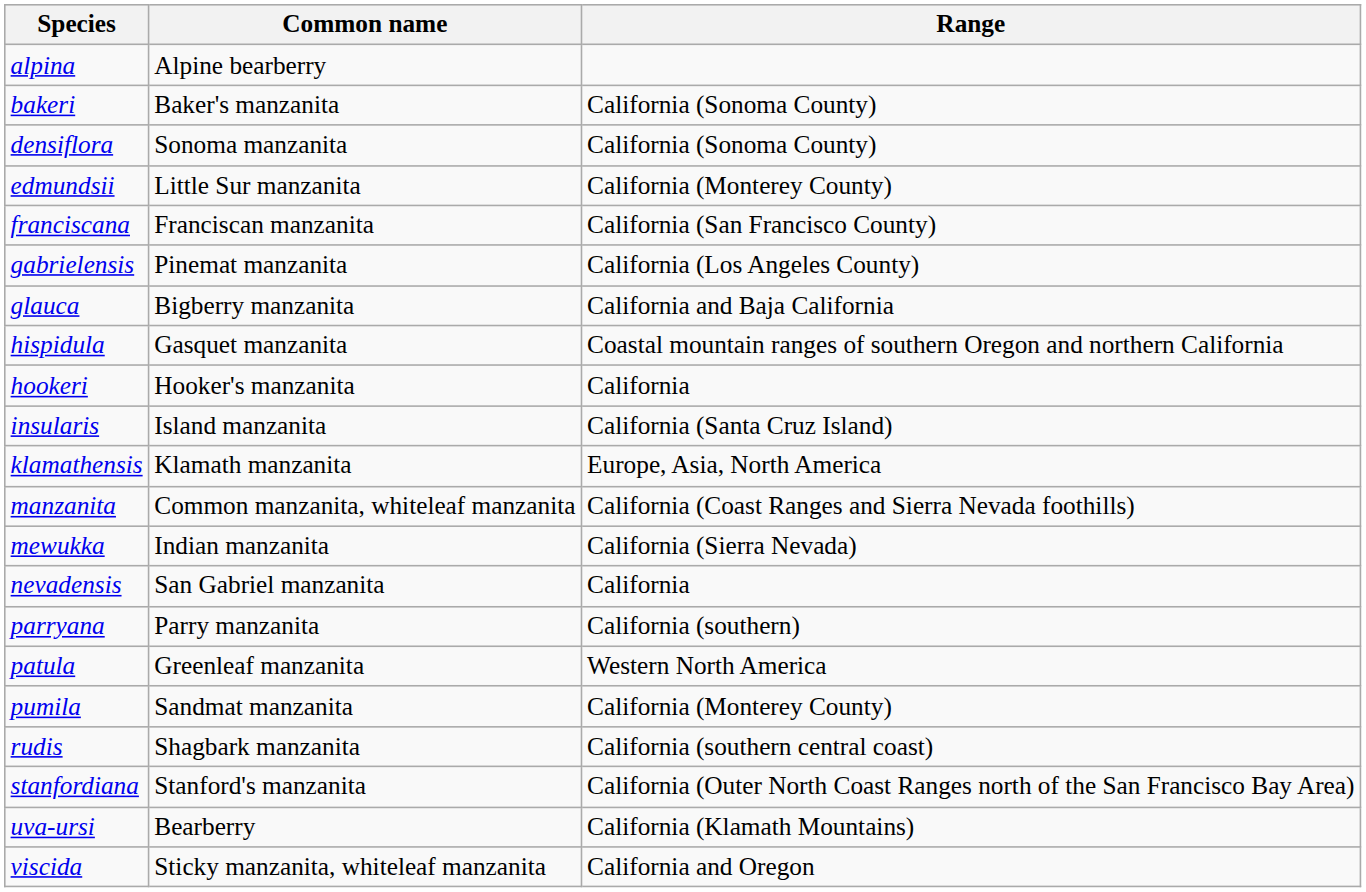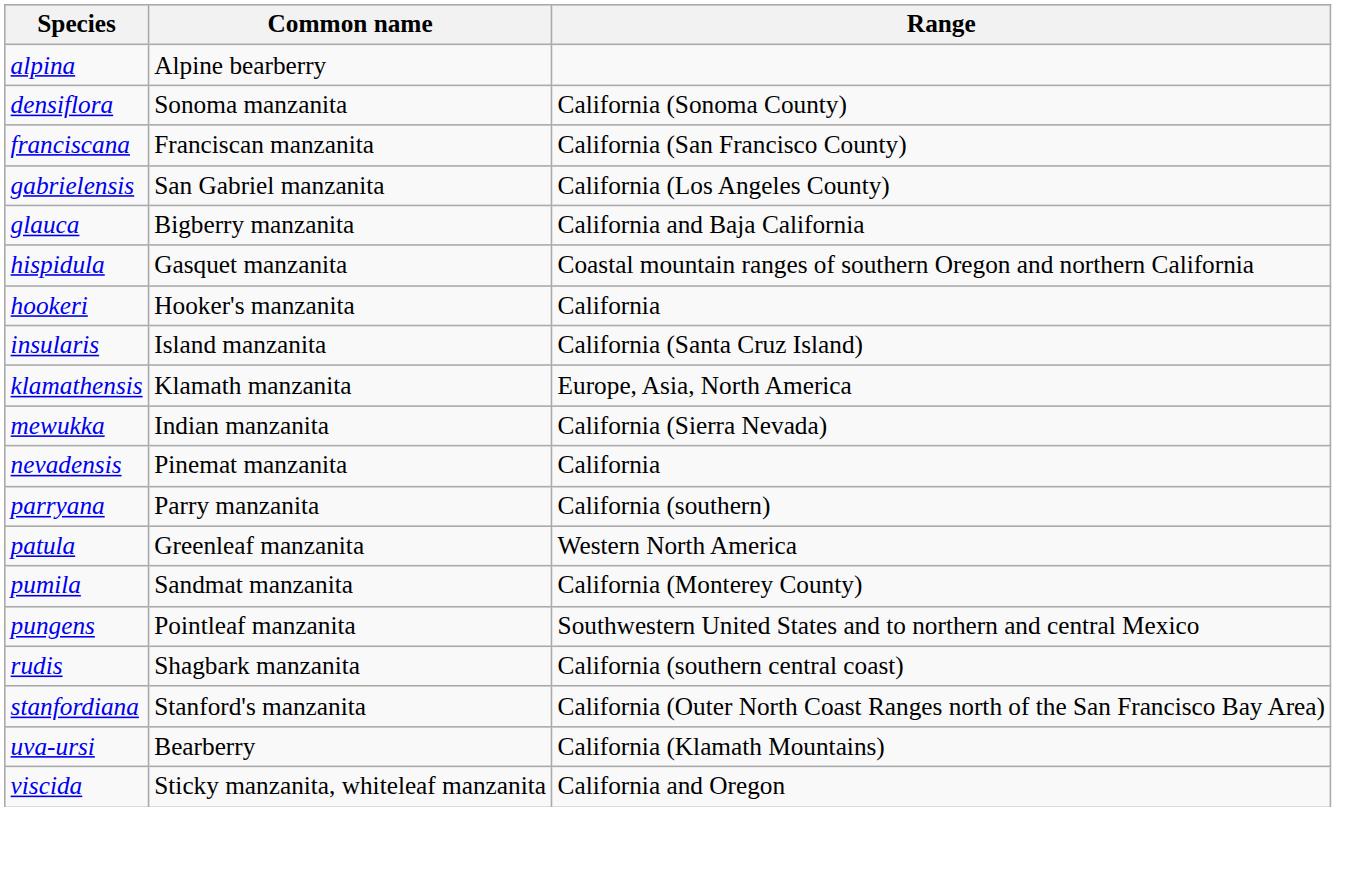 <table class="wikitable">
 <tr>
 <th>Species</th>
 <th>Common name</th>
 <th>Range</th>
 </tr>
 <tr>
 <td><em><a href='#'>alpina</a></em></td>
 <td>Alpine bearberry</td>
 <td></td>
 </tr>
 <tr>
-<td><em><a href='#'>bakeri</a></em></td>
-<td>Baker's manzanita</td>
-<td>California (Sonoma County)</td>
-</tr>
-<tr>
 <td><em><a href='#'>densiflora</a></em></td>
 <td>Sonoma manzanita</td>
 <td>California (Sonoma County)</td>
-</tr>
-<tr>
-<td><em><a href='#'>edmundsii</a></em></td>
-<td>Little Sur manzanita</td>
-<td>California (Monterey County)</td>
 </tr>
 <tr>
 <td><em><a href='#'>franciscana</a></em></td>
 <td>Franciscan manzanita</td>
 <td>California (San Francisco County)</td>
 </tr>
 <tr>
 <td><em><a href='#'>gabrielensis</a></em></td>
-<td>Pinemat manzanita</td>
+<td>San Gabriel manzanita</td>
 <td>California (Los Angeles County)</td>
 </tr>
 <tr>
 <td><em><a href='#'>glauca</a></em></td>
 <td>Bigberry manzanita</td>
 <td>California and Baja California</td>
 </tr>
 <tr>
 <td><em><a href='#'>hispidula</a></em></td>
 <td>Gasquet manzanita</td>
 <td>Coastal mountain ranges of southern Oregon and northern California</td>
 </tr>
 <tr>
 <td><em><a href='#'>hookeri</a></em></td>
 <td>Hooker's manzanita</td>
 <td>California</td>
 </tr>
 <tr>
 <td><em><a href='#'>insularis</a></em></td>
 <td>Island manzanita</td>
 <td>California (Santa Cruz Island)</td>
 </tr>
 <tr>
 <td><em><a href='#'>klamathensis</a></em></td>
 <td>Klamath manzanita</td>
 <td>Europe, Asia, North America</td>
 </tr>
 <tr>
-<td><em><a href='#'>manzanita</a></em></td>
-<td>Common manzanita, whiteleaf manzanita</td>
-<td>California (Coast Ranges and Sierra Nevada foothills)</td>
-</tr>
-<tr>
 <td><em><a href='#'>mewukka</a></em></td>
 <td>Indian manzanita</td>
 <td>California (Sierra Nevada)</td>
 </tr>
 <tr>
 <td><em><a href='#'>nevadensis</a></em></td>
-<td>San Gabriel manzanita</td>
+<td>Pinemat manzanita</td>
 <td>California</td>
 </tr>
 <tr>
 <td><em><a href='#'>parryana</a></em></td>
 <td>Parry manzanita</td>
 <td>California (southern)</td>
 </tr>
 <tr>
 <td><em><a href='#'>patula</a></em></td>
 <td>Greenleaf manzanita</td>
 <td>Western North America</td>
 </tr>
 <tr>
 <td><em><a href='#'>pumila</a></em></td>
 <td>Sandmat manzanita</td>
 <td>California (Monterey County)</td>
+</tr>
+<tr>
+<td><em><a href='#'>pungens</a></em></td>
+<td>Pointleaf manzanita</td>
+<td>Southwestern United States and to northern and central Mexico</td>
 </tr>
 <tr>
 <td><em><a href='#'>rudis</a></em></td>
 <td>Shagbark manzanita</td>
 <td>California (southern central coast)</td>
 </tr>
 <tr>
 <td><em><a href='#'>stanfordiana</a></em></td>
 <td>Stanford's manzanita</td>
 <td>California (Outer North Coast Ranges north of the San Francisco Bay Area)</td>
 </tr>
 <tr>
 <td><em><a href='#'>uva-ursi</a></em></td>
 <td>Bearberry</td>
 <td>California (Klamath Mountains)</td>
 </tr>
 <tr>
 <td><em><a href='#'>viscida</a></em></td>
 <td>Sticky manzanita, whiteleaf manzanita</td>
 <td>California and Oregon</td>
 </tr>
 </table>
